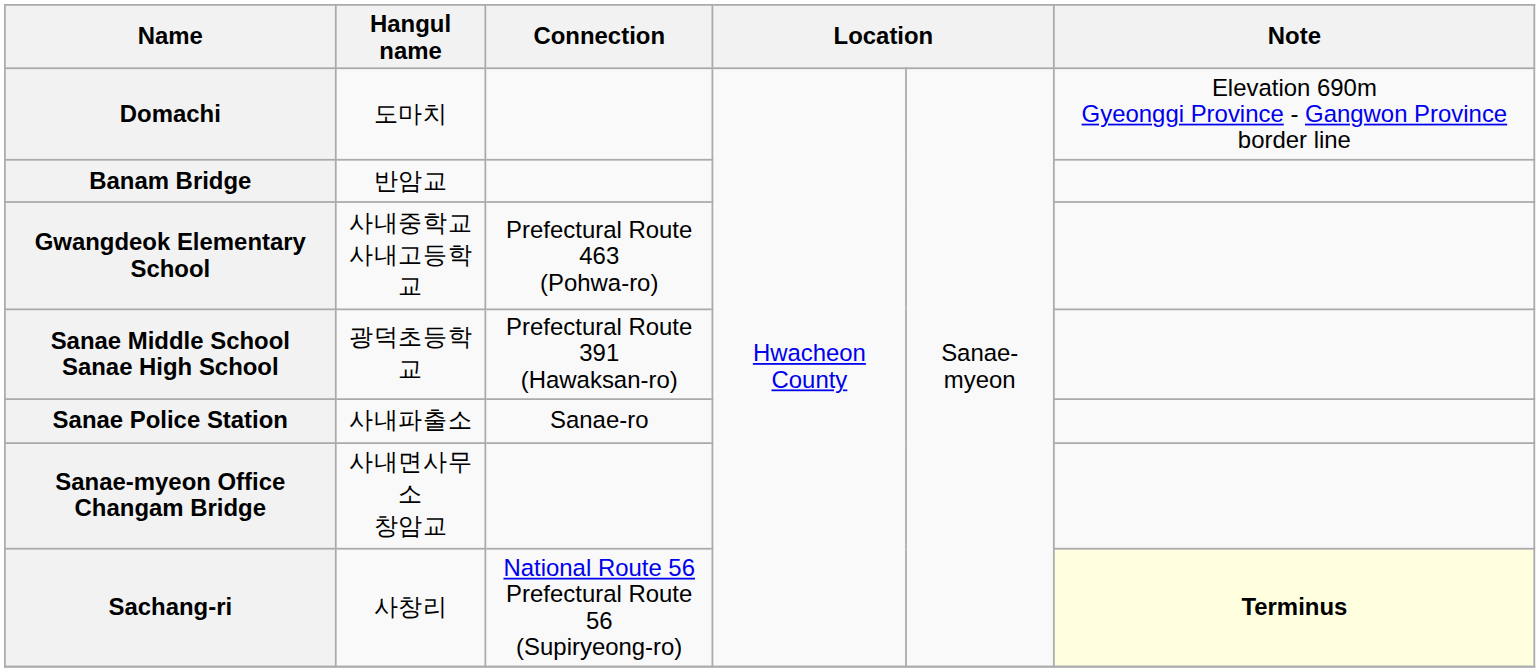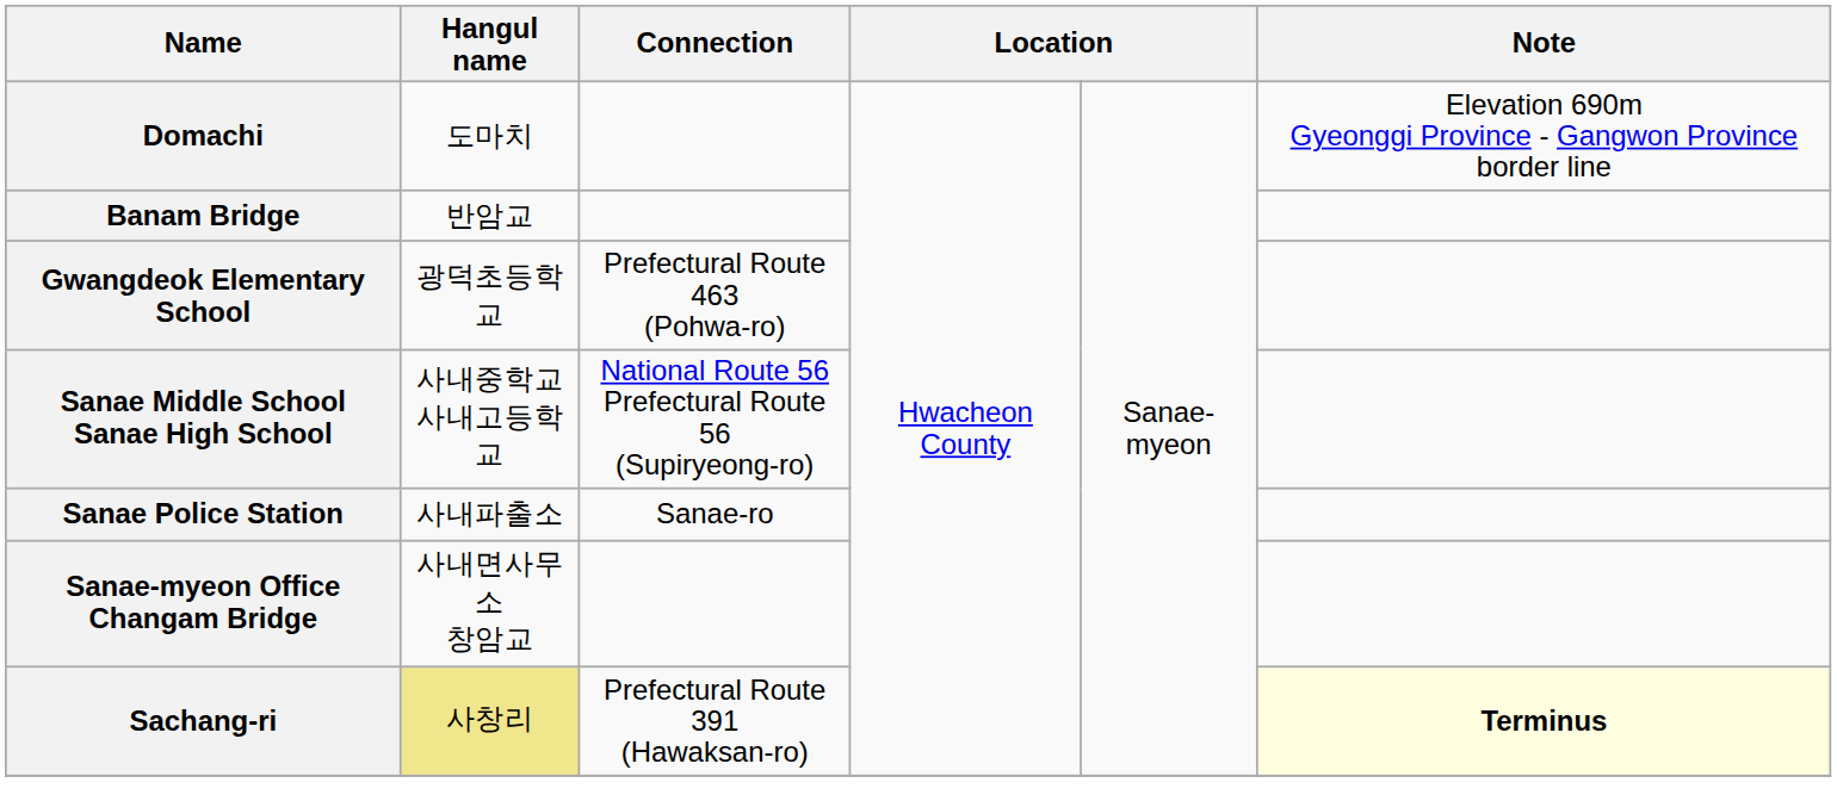 <table class="wikitable" style="font-size: 85%; text-align: center;">
 <tr>
 <th>Name </th>
 <th>Hangul name</th>
 <th>Connection</th>
 <th colspan="2">Location</th>
 <th>Note</th>
 </tr>
 <tr>
 <th>Domachi</th>
 <td>도마치</td>
 <td></td>
 <td rowspan=7><a href='#'>Hwacheon County</a></td>
 <td rowspan=7>Sanae-myeon</td>
 <td>Elevation 690m<br><a href='#'>Gyeonggi Province</a> - <a href='#'>Gangwon Province</a> border line</td>
 </tr>
 <tr>
 <th>Banam Bridge</th>
 <td>반암교</td>
 <td></td>
 <td></td>
 </tr>
 <tr>
 <th>Gwangdeok Elementary School</th>
-<td>사내중학교<br>사내고등학교</td>
+<td>광덕초등학교</td>
 <td>Prefectural Route 463<br>(Pohwa-ro)</td>
 <td></td>
 </tr>
 <tr>
 <th>Sanae Middle School<br>Sanae High School</th>
-<td>광덕초등학교</td>
-<td>Prefectural Route 391<br>(Hawaksan-ro)</td>
+<td>사내중학교<br>사내고등학교</td>
+<td><a href='#'>National Route 56</a><br>Prefectural Route 56<br>(Supiryeong-ro)</td>
 <td></td>
 </tr>
 <tr>
 <th>Sanae Police Station</th>
 <td>사내파출소</td>
 <td>Sanae-ro</td>
 <td></td>
 </tr>
 <tr>
 <th>Sanae-myeon Office<br>Changam Bridge</th>
 <td>사내면사무소<br>창암교</td>
 <td></td>
 <td></td>
 </tr>
 <tr>
 <th>Sachang-ri</th>
-<td>사창리</td>
-<td><a href='#'>National Route 56</a><br>Prefectural Route 56<br>(Supiryeong-ro)</td>
+<td style="background: khaki;">사창리</td>
+<td>Prefectural Route 391<br>(Hawaksan-ro)</td>
 <td style="background: lightyellow;"><strong>Terminus</strong></td>
 </tr>
 <tr>
 </tr>
 </table>
